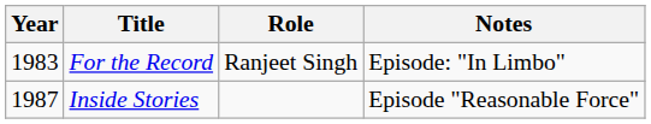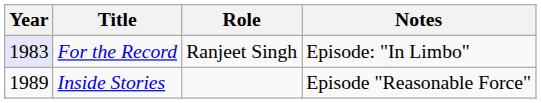 <table class="wikitable">
 <tr>
 <th>Year</th>
 <th>Title</th>
 <th>Role</th>
 <th>Notes</th>
 </tr>
 <tr>
-<td>1983</td>
+<td style="background: lavender;">1983</td>
 <td><em><a href='#'>For the Record</a></em></td>
 <td>Ranjeet Singh</td>
 <td>Episode: "In Limbo"</td>
 </tr>
 <tr>
-<td>1987</td>
+<td>1989</td>
 <td><em><a href='#'>Inside Stories</a></em></td>
 <td></td>
 <td>Episode "Reasonable Force"</td>
 </tr>
 </table>
